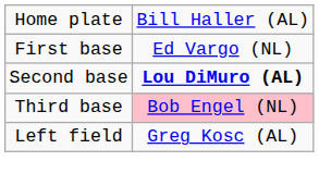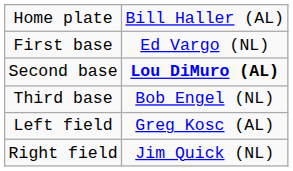 <table class="wikitable" style="font-size: 100%; text-align:center;">
 <tr>
 <td>Home plate</td>
 <td><a href='#'>Bill Haller</a> (AL)</td>
 </tr>
 <tr>
 <td>First base</td>
 <td><a href='#'>Ed Vargo</a> (NL)</td>
 </tr>
 <tr>
 <td>Second base</td>
 <td><strong><a href='#'>Lou DiMuro</a> (AL)</strong></td>
 </tr>
 <tr>
 <td>Third base</td>
-<td style="background: pink;"><a href='#'>Bob Engel</a> (NL)</td>
+<td><a href='#'>Bob Engel</a> (NL)</td>
 </tr>
 <tr>
 <td>Left field</td>
 <td><a href='#'>Greg Kosc</a> (AL)</td>
 </tr>
+<tr>
+<td>Right field</td>
+<td><a href='#'>Jim Quick</a> (NL)</td>
+</tr>
 </table>
